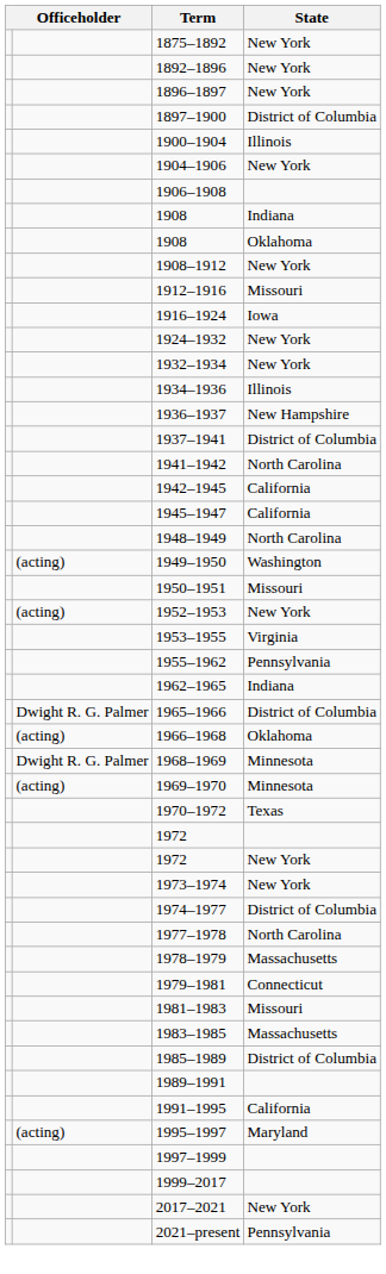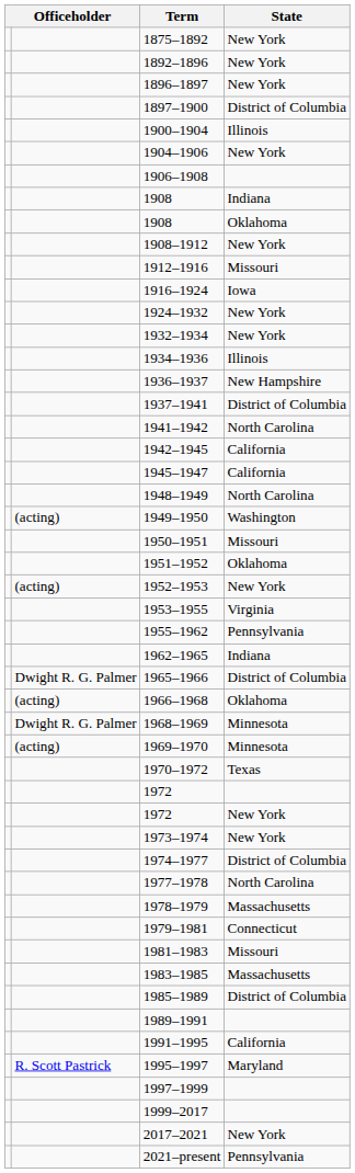 <table class="wikitable sortable collapsible mw-datatable">
 <tr>
 <th colspan="2">Officeholder</th>
 <th>Term</th>
 <th>State</th>
 </tr>
 <tr>
 <td></td>
 <td></td>
 <td>1875–1892</td>
 <td>New York</td>
 </tr>
 <tr>
 <td></td>
 <td></td>
 <td>1892–1896</td>
 <td>New York</td>
 </tr>
 <tr>
 <td></td>
 <td></td>
 <td>1896–1897</td>
 <td>New York</td>
 </tr>
 <tr>
 <td></td>
 <td></td>
 <td>1897–1900</td>
 <td>District of Columbia</td>
 </tr>
 <tr>
 <td></td>
 <td></td>
 <td>1900–1904</td>
 <td>Illinois</td>
 </tr>
 <tr>
 <td></td>
 <td></td>
 <td>1904–1906</td>
 <td>New York</td>
 </tr>
 <tr>
 <td></td>
 <td></td>
 <td>1906–1908</td>
 <td></td>
 </tr>
 <tr>
 <td></td>
 <td></td>
 <td>1908</td>
 <td>Indiana</td>
 </tr>
 <tr>
 <td></td>
 <td></td>
 <td>1908</td>
 <td>Oklahoma</td>
 </tr>
 <tr>
 <td></td>
 <td></td>
 <td>1908–1912</td>
 <td>New York</td>
 </tr>
 <tr>
 <td></td>
 <td></td>
 <td>1912–1916</td>
 <td>Missouri</td>
 </tr>
 <tr>
 <td></td>
 <td></td>
 <td>1916–1924</td>
 <td>Iowa</td>
 </tr>
 <tr>
 <td></td>
 <td></td>
 <td>1924–1932</td>
 <td>New York</td>
 </tr>
 <tr>
 <td></td>
 <td></td>
 <td>1932–1934</td>
 <td>New York</td>
 </tr>
 <tr>
 <td></td>
 <td></td>
 <td>1934–1936</td>
 <td>Illinois</td>
 </tr>
 <tr>
 <td></td>
 <td></td>
 <td>1936–1937</td>
 <td>New Hampshire</td>
 </tr>
 <tr>
 <td></td>
 <td></td>
 <td>1937–1941</td>
 <td>District of Columbia</td>
 </tr>
 <tr>
 <td></td>
 <td></td>
 <td>1941–1942</td>
 <td>North Carolina</td>
 </tr>
 <tr>
 <td></td>
 <td></td>
 <td>1942–1945</td>
 <td>California</td>
 </tr>
 <tr>
 <td></td>
 <td></td>
 <td>1945–1947</td>
 <td>California</td>
 </tr>
 <tr>
 <td></td>
 <td></td>
 <td>1948–1949</td>
 <td>North Carolina</td>
 </tr>
 <tr>
 <td></td>
 <td> (acting)</td>
 <td>1949–1950</td>
 <td>Washington</td>
 </tr>
 <tr>
 <td></td>
 <td></td>
 <td>1950–1951</td>
 <td>Missouri</td>
 </tr>
 <tr>
 <td></td>
+<td></td>
+<td>1951–1952</td>
+<td>Oklahoma</td>
+</tr>
+<tr>
+<td></td>
 <td> (acting)</td>
 <td>1952–1953</td>
 <td>New York</td>
 </tr>
 <tr>
 <td></td>
 <td></td>
 <td>1953–1955</td>
 <td>Virginia</td>
 </tr>
 <tr>
 <td></td>
 <td></td>
 <td>1955–1962</td>
 <td>Pennsylvania</td>
 </tr>
 <tr>
 <td></td>
 <td></td>
 <td>1962–1965</td>
 <td>Indiana</td>
 </tr>
 <tr>
 <td></td>
 <td>Dwight R. G. Palmer</td>
 <td>1965–1966</td>
 <td>District of Columbia</td>
 </tr>
 <tr>
 <td></td>
 <td> (acting)</td>
 <td>1966–1968</td>
 <td>Oklahoma</td>
 </tr>
 <tr>
 <td></td>
 <td>Dwight R. G. Palmer</td>
 <td>1968–1969</td>
 <td>Minnesota</td>
 </tr>
 <tr>
 <td></td>
 <td> (acting)</td>
 <td>1969–1970</td>
 <td>Minnesota</td>
 </tr>
 <tr>
 <td></td>
 <td></td>
 <td>1970–1972</td>
 <td>Texas</td>
 </tr>
 <tr>
 <td></td>
 <td></td>
 <td>1972</td>
 <td></td>
 </tr>
 <tr>
 <td></td>
 <td></td>
 <td>1972</td>
 <td>New York</td>
 </tr>
 <tr>
 <td></td>
 <td></td>
 <td>1973–1974</td>
 <td>New York</td>
 </tr>
 <tr>
 <td></td>
 <td></td>
 <td>1974–1977</td>
 <td>District of Columbia</td>
 </tr>
 <tr>
 <td></td>
 <td></td>
 <td>1977–1978</td>
 <td>North Carolina</td>
 </tr>
 <tr>
 <td></td>
 <td></td>
 <td>1978–1979</td>
 <td>Massachusetts</td>
 </tr>
 <tr>
 <td></td>
 <td></td>
 <td>1979–1981</td>
 <td>Connecticut</td>
 </tr>
 <tr>
 <td></td>
 <td></td>
 <td>1981–1983</td>
 <td>Missouri</td>
 </tr>
 <tr>
 <td></td>
 <td></td>
 <td>1983–1985</td>
 <td>Massachusetts</td>
 </tr>
 <tr>
 <td></td>
 <td></td>
 <td>1985–1989</td>
 <td>District of Columbia</td>
 </tr>
 <tr>
 <td></td>
 <td></td>
 <td>1989–1991</td>
 <td></td>
 </tr>
 <tr>
 <td></td>
 <td></td>
 <td>1991–1995</td>
 <td>California</td>
 </tr>
 <tr>
 <td></td>
-<td> (acting)</td>
+<td><a href='#'>R. Scott Pastrick</a></td>
 <td>1995–1997</td>
 <td>Maryland</td>
 </tr>
 <tr>
 <td></td>
 <td></td>
 <td>1997–1999</td>
 <td></td>
 </tr>
 <tr>
 <td></td>
 <td></td>
 <td>1999–2017</td>
 <td></td>
 </tr>
 <tr>
 <td></td>
 <td></td>
 <td>2017–2021</td>
 <td>New York</td>
 </tr>
 <tr>
 <td></td>
 <td></td>
 <td>2021–present</td>
 <td>Pennsylvania</td>
 </tr>
 </table>
